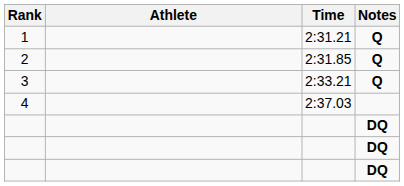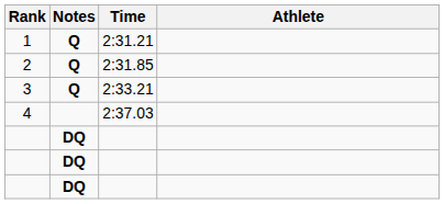 <table class=wikitable>
 <tr>
 <th>Rank</th>
+<th>Notes</th>
+<th>Time</th>
 <th style=width:18em>Athlete</th>
-<th>Time</th>
-<th>Notes</th>
 </tr>
 <tr align=center>
 <td>1</td>
+<td><strong>Q</strong></td>
+<td>2:31.21</td>
 <td align=left></td>
-<td>2:31.21</td>
-<td><strong>Q</strong></td>
 </tr>
 <tr align=center>
 <td>2</td>
+<td><strong>Q</strong></td>
+<td>2:31.85</td>
 <td align=left></td>
-<td>2:31.85</td>
-<td><strong>Q</strong></td>
 </tr>
 <tr align=center>
 <td>3</td>
+<td><strong>Q</strong></td>
+<td>2:33.21</td>
 <td align=left></td>
-<td>2:33.21</td>
-<td><strong>Q</strong></td>
 </tr>
 <tr align=center>
 <td>4</td>
+<td></td>
+<td>2:37.03</td>
 <td align=left></td>
-<td>2:37.03</td>
-<td></td>
 </tr>
 <tr align=center>
 <td></td>
+<td><strong>DQ</strong></td>
+<td></td>
 <td align=left></td>
-<td></td>
-<td><strong>DQ</strong></td>
 </tr>
 <tr align=center>
 <td></td>
+<td><strong>DQ</strong></td>
+<td></td>
 <td align=left></td>
-<td></td>
-<td><strong>DQ</strong></td>
 </tr>
 <tr align=center>
 <td></td>
+<td><strong>DQ</strong></td>
+<td></td>
 <td align=left></td>
-<td></td>
-<td><strong>DQ</strong></td>
 </tr>
 </table>
